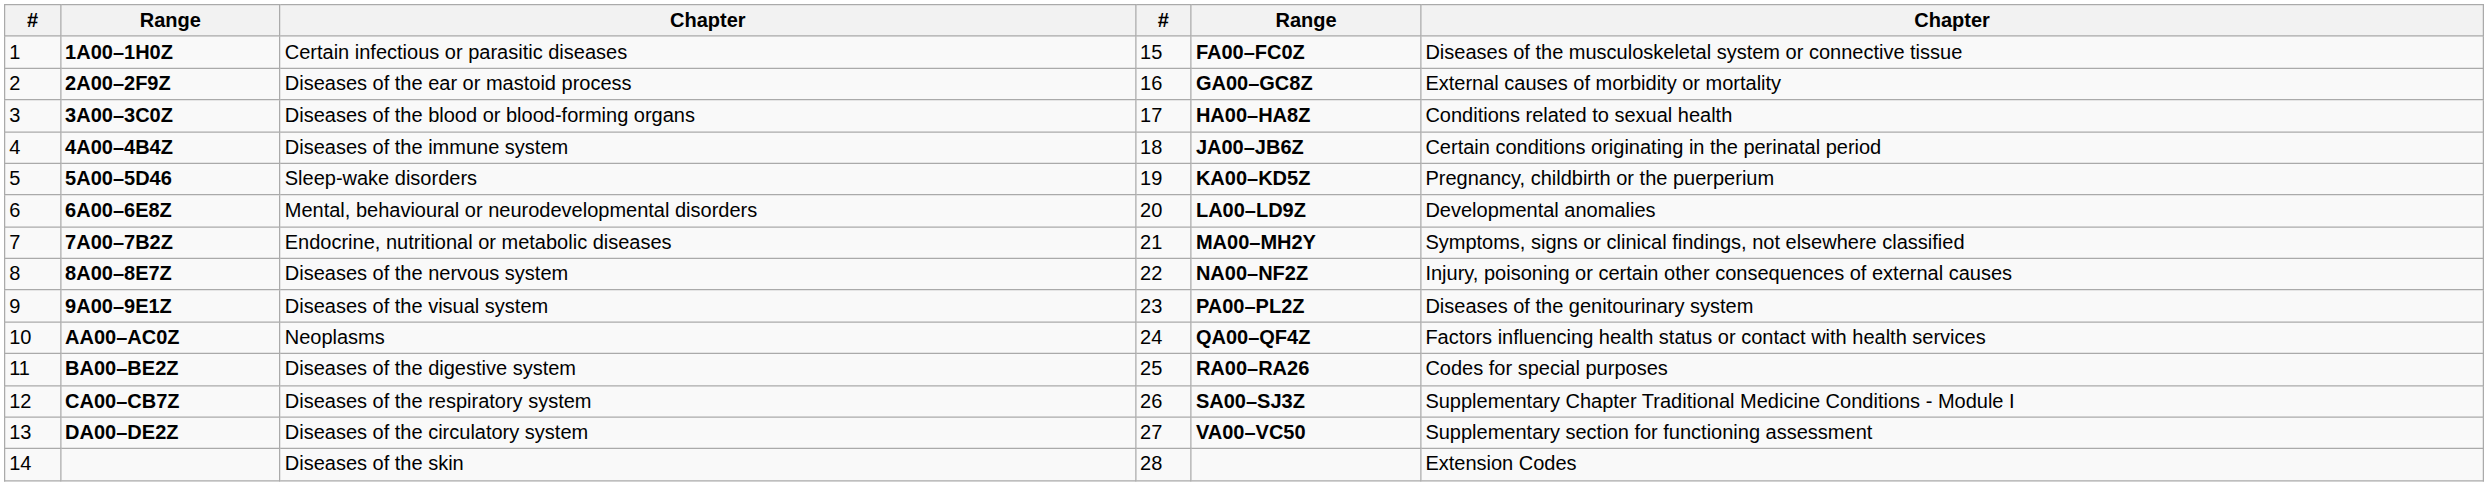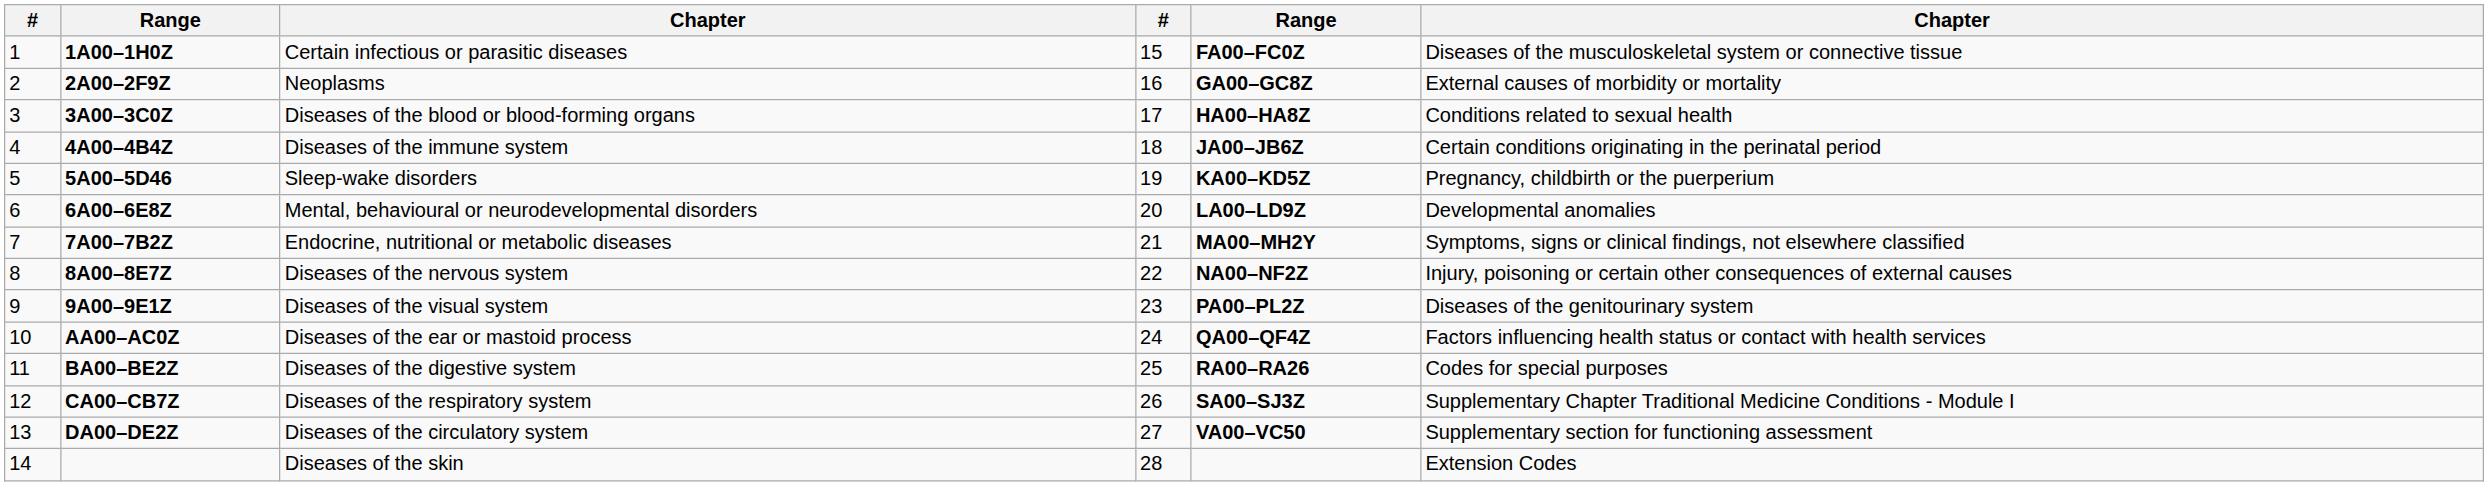 <table class="wikitable" style="width:100%;">
 <tr>
 <th>#</th>
 <th>Range</th>
 <th>Chapter</th>
 <th>#</th>
 <th>Range</th>
 <th>Chapter</th>
 </tr>
 <tr>
 <td>1</td>
 <td><strong>1A00–1H0Z</strong></td>
 <td>Certain infectious or parasitic diseases</td>
 <td>15</td>
 <td><strong>FA00–FC0Z</strong></td>
 <td>Diseases of the musculoskeletal system or connective tissue</td>
 </tr>
 <tr>
 <td>2</td>
 <td><strong>2A00–2F9Z</strong></td>
-<td>Diseases of the ear or mastoid process</td>
+<td>Neoplasms</td>
 <td>16</td>
 <td><strong>GA00–GC8Z</strong></td>
 <td>External causes of morbidity or mortality</td>
 </tr>
 <tr>
 <td>3</td>
 <td><strong>3A00–3C0Z</strong></td>
 <td>Diseases of the blood or blood-forming organs</td>
 <td>17</td>
 <td><strong>HA00–HA8Z</strong></td>
 <td>Conditions related to sexual health</td>
 </tr>
 <tr>
 <td>4</td>
 <td><strong>4A00–4B4Z</strong></td>
 <td>Diseases of the immune system</td>
 <td>18</td>
 <td><strong>JA00–JB6Z</strong></td>
 <td>Certain conditions originating in the perinatal period</td>
 </tr>
 <tr>
 <td>5</td>
 <td><strong>5A00–5D46</strong></td>
 <td>Sleep-wake disorders</td>
 <td>19</td>
 <td><strong>KA00–KD5Z</strong></td>
 <td>Pregnancy, childbirth or the puerperium</td>
 </tr>
 <tr>
 <td>6</td>
 <td><strong>6A00–6E8Z</strong></td>
 <td>Mental, behavioural or neurodevelopmental disorders</td>
 <td>20</td>
 <td><strong>LA00–LD9Z</strong></td>
 <td>Developmental anomalies</td>
 </tr>
 <tr>
 <td>7</td>
 <td><strong>7A00–7B2Z</strong></td>
 <td>Endocrine, nutritional or metabolic diseases</td>
 <td>21</td>
 <td><strong>MA00–MH2Y</strong></td>
 <td>Symptoms, signs or clinical findings, not elsewhere classified</td>
 </tr>
 <tr>
 <td>8</td>
 <td><strong>8A00–8E7Z</strong></td>
 <td>Diseases of the nervous system</td>
 <td>22</td>
 <td><strong>NA00–NF2Z</strong></td>
 <td>Injury, poisoning or certain other consequences of external causes</td>
 </tr>
 <tr>
 <td>9</td>
 <td><strong>9A00–9E1Z</strong></td>
 <td>Diseases of the visual system</td>
 <td>23</td>
 <td><strong>PA00–PL2Z</strong></td>
 <td>Diseases of the genitourinary system</td>
 </tr>
 <tr>
 <td>10</td>
 <td><strong>AA00–AC0Z</strong></td>
-<td>Neoplasms</td>
+<td>Diseases of the ear or mastoid process</td>
 <td>24</td>
 <td><strong>QA00–QF4Z</strong></td>
 <td>Factors influencing health status or contact with health services</td>
 </tr>
 <tr>
 <td>11</td>
 <td><strong>BA00–BE2Z</strong></td>
 <td>Diseases of the digestive system</td>
 <td>25</td>
 <td><strong>RA00–RA26</strong></td>
 <td>Codes for special purposes</td>
 </tr>
 <tr>
 <td>12</td>
 <td><strong>CA00–CB7Z</strong></td>
 <td>Diseases of the respiratory system</td>
 <td>26</td>
 <td><strong>SA00–SJ3Z</strong></td>
 <td>Supplementary Chapter Traditional Medicine Conditions - Module I</td>
 </tr>
 <tr>
 <td>13</td>
 <td><strong>DA00–DE2Z</strong></td>
 <td>Diseases of the circulatory system</td>
 <td>27</td>
 <td><strong>VA00–VC50</strong></td>
 <td>Supplementary section for functioning assessment</td>
 </tr>
 <tr>
 <td>14</td>
 <td></td>
 <td>Diseases of the skin</td>
 <td>28</td>
 <td></td>
 <td>Extension Codes</td>
 </tr>
 </table>
